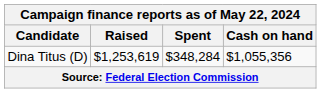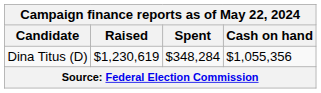 <table class="wikitable sortable">
 <tr>
 <th colspan=4>Campaign finance reports as of May 22, 2024</th>
 </tr>
 <tr style="text-align:center;">
 <th>Candidate</th>
 <th>Raised</th>
 <th>Spent</th>
 <th>Cash on hand</th>
 </tr>
 <tr>
 <td>Dina Titus (D)</td>
-<td>$1,253,619</td>
+<td>$1,230,619</td>
 <td>$348,284</td>
 <td>$1,055,356</td>
 </tr>
 <tr>
 <th colspan="4"><small>Source: <a href='#'>Federal Election Commission</a></small></th>
 </tr>
 </table>
